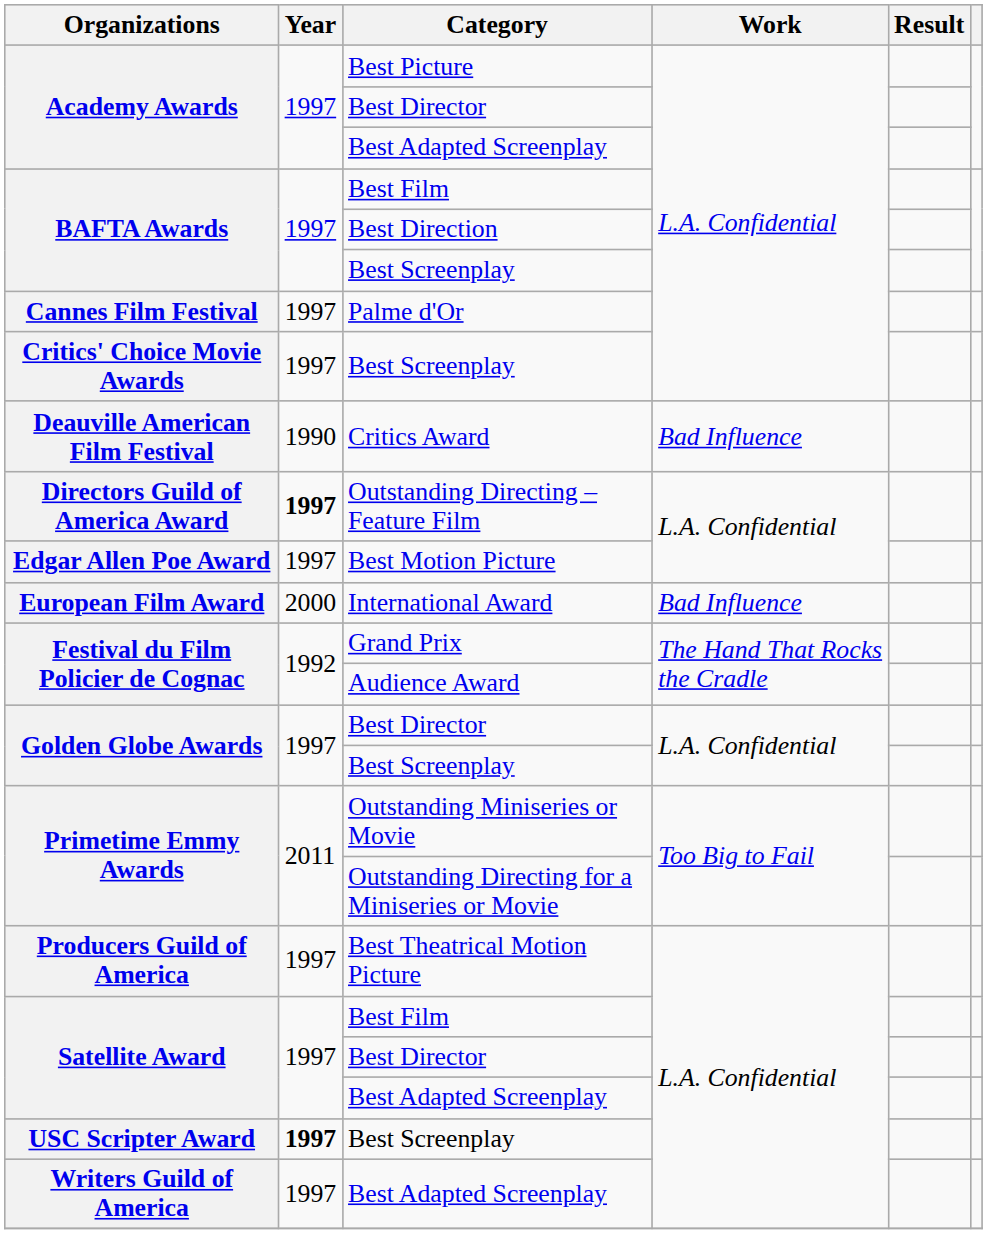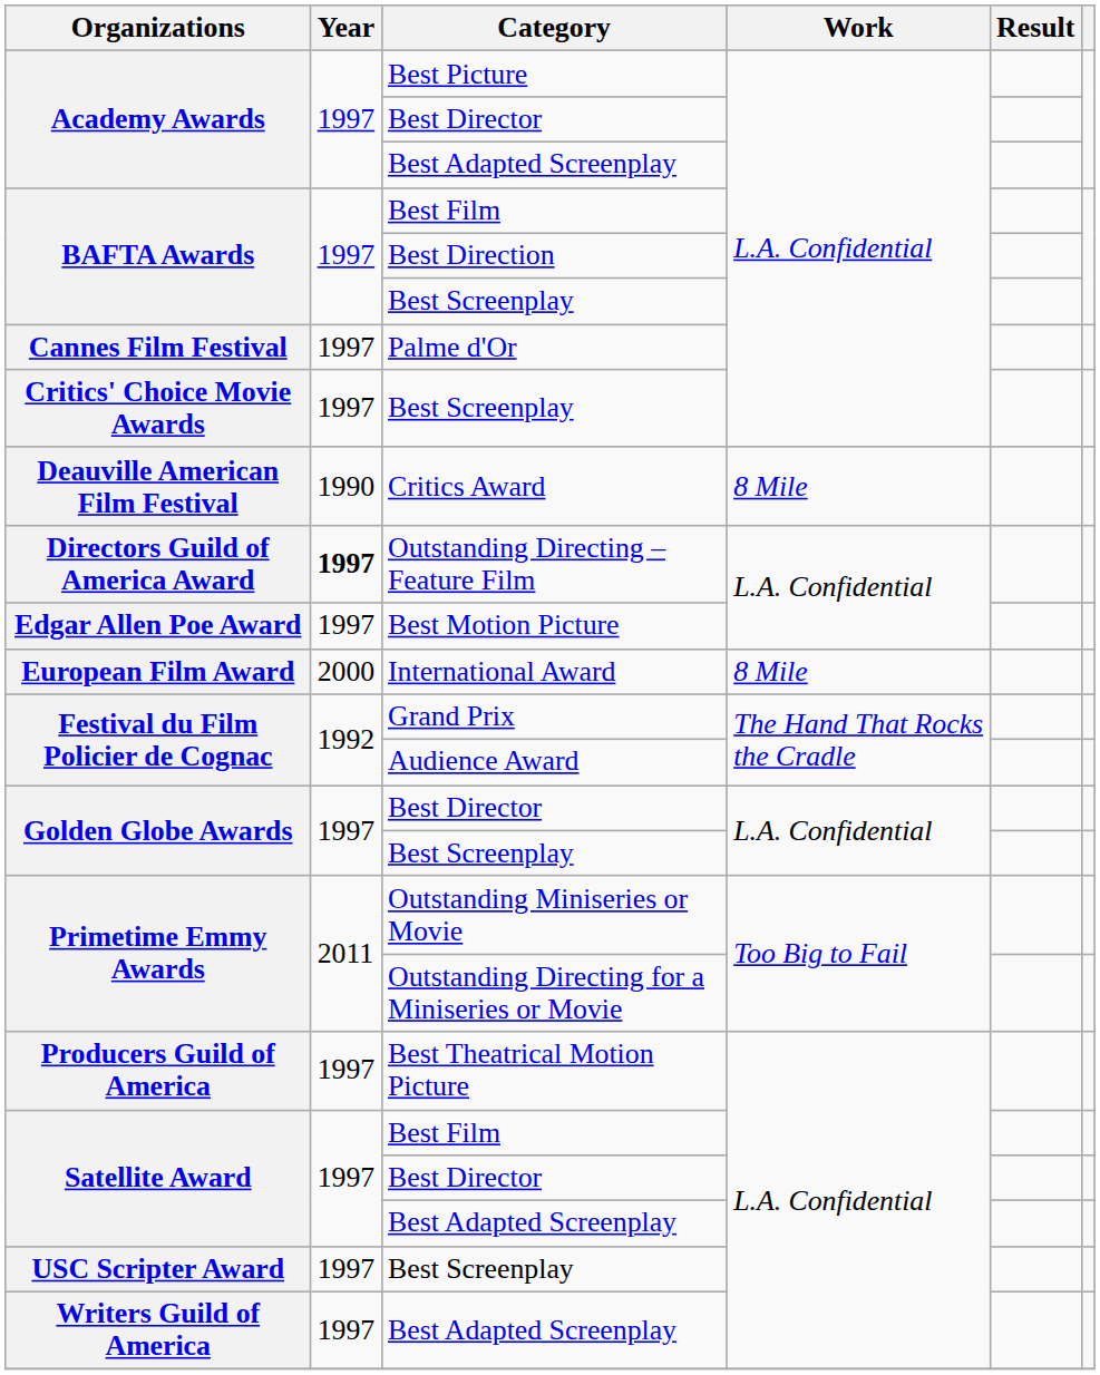 <table class= "wikitable plainrowheaders sortable">
 <tr>
 <th>Organizations</th>
 <th scope="col">Year</th>
 <th scope="col">Category</th>
 <th scope="col">Work</th>
 <th scope="col">Result</th>
 <th scope="col" class="unsortable"></th>
 </tr>
 <tr>
 <th scope="row", rowspan=3><a href='#'>Academy Awards</a></th>
 <td rowspan=3><a href='#'>1997</a></td>
 <td><a href='#'>Best Picture</a></td>
 <td rowspan=8><a href='#'><em>L.A. Confidential</em></a></td>
 <td></td>
 <td rowspan=3></td>
 </tr>
 <tr>
 <td><a href='#'>Best Director</a></td>
 <td></td>
 </tr>
 <tr>
 <td><a href='#'>Best Adapted Screenplay</a></td>
 <td></td>
 </tr>
 <tr>
 <th scope="row" rowspan=3><a href='#'>BAFTA Awards</a></th>
 <td rowspan=3><a href='#'>1997</a></td>
 <td><a href='#'>Best Film</a></td>
 <td></td>
 <td rowspan=3></td>
 </tr>
 <tr>
 <td><a href='#'>Best Direction</a></td>
 <td></td>
 </tr>
 <tr>
 <td><a href='#'>Best Screenplay</a></td>
 <td></td>
 </tr>
 <tr>
 <th scope="row" rowspan=1><a href='#'>Cannes Film Festival</a></th>
 <td>1997</td>
 <td><a href='#'>Palme d'Or</a></td>
 <td></td>
 <td></td>
 </tr>
 <tr>
 <th scope="row" rowspan=1><a href='#'>Critics' Choice Movie Awards</a></th>
 <td>1997</td>
 <td><a href='#'>Best Screenplay</a></td>
 <td></td>
 <td></td>
 </tr>
 <tr>
 <th scope="row" rowspan=1><a href='#'>Deauville American Film Festival</a></th>
 <td>1990</td>
 <td><a href='#'>Critics Award</a></td>
-<td><a href='#'><em>Bad Influence</em></a></td>
+<td><em><a href='#'>8 Mile</a></em></td>
 <td></td>
 </tr>
 <tr>
 <th scope="row" rowspan=1><a href='#'>Directors Guild of America Award</a></th>
 <td><strong>1997</strong></td>
 <td><a href='#'>Outstanding Directing – Feature Film</a></td>
 <td rowspan=2><em>L.A. Confidential</em></td>
 <td></td>
 <td></td>
 </tr>
 <tr>
 <th scope="row" rowspan=1><a href='#'>Edgar Allen Poe Award</a></th>
 <td>1997</td>
 <td><a href='#'>Best Motion Picture</a></td>
 <td></td>
 <td></td>
 </tr>
 <tr>
 <th scope="row" rowspan=1><a href='#'>European Film Award</a></th>
 <td>2000</td>
 <td><a href='#'>International Award</a></td>
-<td><a href='#'><em>Bad Influence</em></a></td>
+<td><em><a href='#'>8 Mile</a></em></td>
 <td></td>
 </tr>
 <tr>
 <th scope="row" rowspan=2><a href='#'>Festival du Film Policier de Cognac</a></th>
 <td rowspan=2>1992</td>
 <td><a href='#'>Grand Prix</a></td>
 <td rowspan=2><a href='#'><em>The Hand That Rocks the Cradle</em></a></td>
 <td></td>
 <td></td>
 </tr>
 <tr>
 <td><a href='#'>Audience Award</a></td>
 <td></td>
 <td></td>
 </tr>
 <tr>
 <th scope="row" rowspan=2><a href='#'>Golden Globe Awards</a></th>
 <td rowspan=2>1997</td>
 <td><a href='#'>Best Director</a></td>
 <td rowspan=2><em>L.A. Confidential</em></td>
 <td></td>
 <td></td>
 </tr>
 <tr>
 <td><a href='#'>Best Screenplay</a></td>
 <td></td>
 </tr>
 <tr>
 <th scope="row" rowspan=2><a href='#'>Primetime Emmy Awards</a></th>
 <td rowspan=2>2011</td>
 <td><a href='#'>Outstanding Miniseries or Movie</a></td>
 <td rowspan=2><em><a href='#'>Too Big to Fail</a></em></td>
 <td></td>
 <td></td>
 </tr>
 <tr>
 <td><a href='#'>Outstanding Directing for a Miniseries or Movie</a></td>
 <td></td>
 <td></td>
 </tr>
 <tr>
 <th scope="row" rowspan=1><a href='#'>Producers Guild of America</a></th>
 <td>1997</td>
 <td><a href='#'>Best Theatrical Motion Picture</a></td>
 <td rowspan=6><em>L.A. Confidential</em></td>
 <td></td>
 <td></td>
 </tr>
 <tr>
 <th scope="row" rowspan=3><a href='#'>Satellite Award</a></th>
 <td rowspan=3>1997</td>
 <td><a href='#'>Best Film</a></td>
 <td></td>
 </tr>
 <tr>
 <td><a href='#'>Best Director</a></td>
 <td></td>
 <td></td>
 </tr>
 <tr>
 <td><a href='#'>Best Adapted Screenplay</a></td>
 <td></td>
 <td></td>
 </tr>
 <tr>
 <th scope="row" rowspan=1><a href='#'>USC Scripter Award</a></th>
-<td colspan=1><strong>1997</strong></td>
+<td colspan=1>1997</td>
 <td>Best Screenplay</td>
 <td></td>
 <td></td>
 </tr>
 <tr>
 <th scope="row" rowspan=1><a href='#'>Writers Guild of America</a></th>
 <td>1997</td>
 <td><a href='#'>Best Adapted Screenplay</a></td>
 <td></td>
 <td></td>
 </tr>
 <tr>
 </tr>
 </table>
